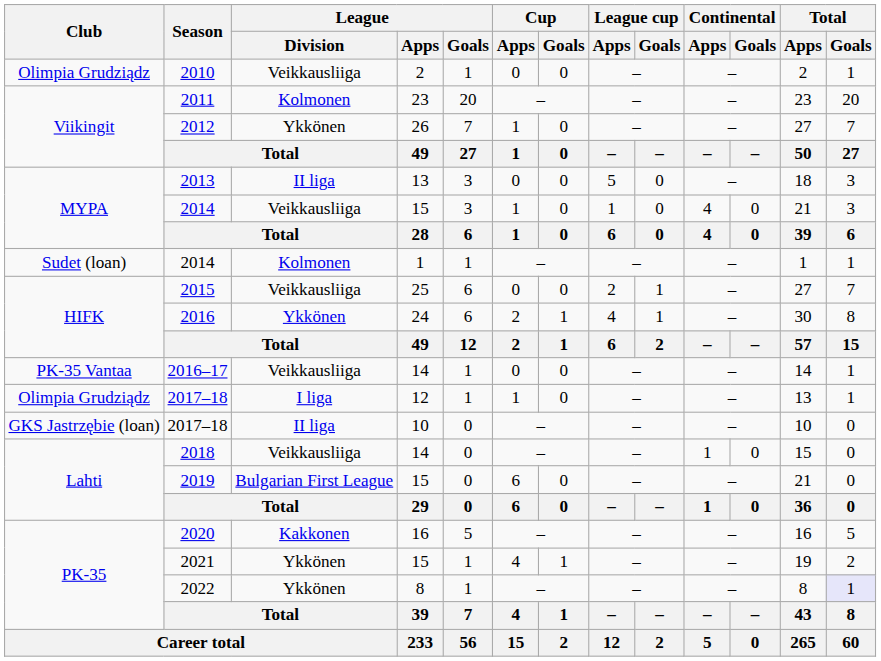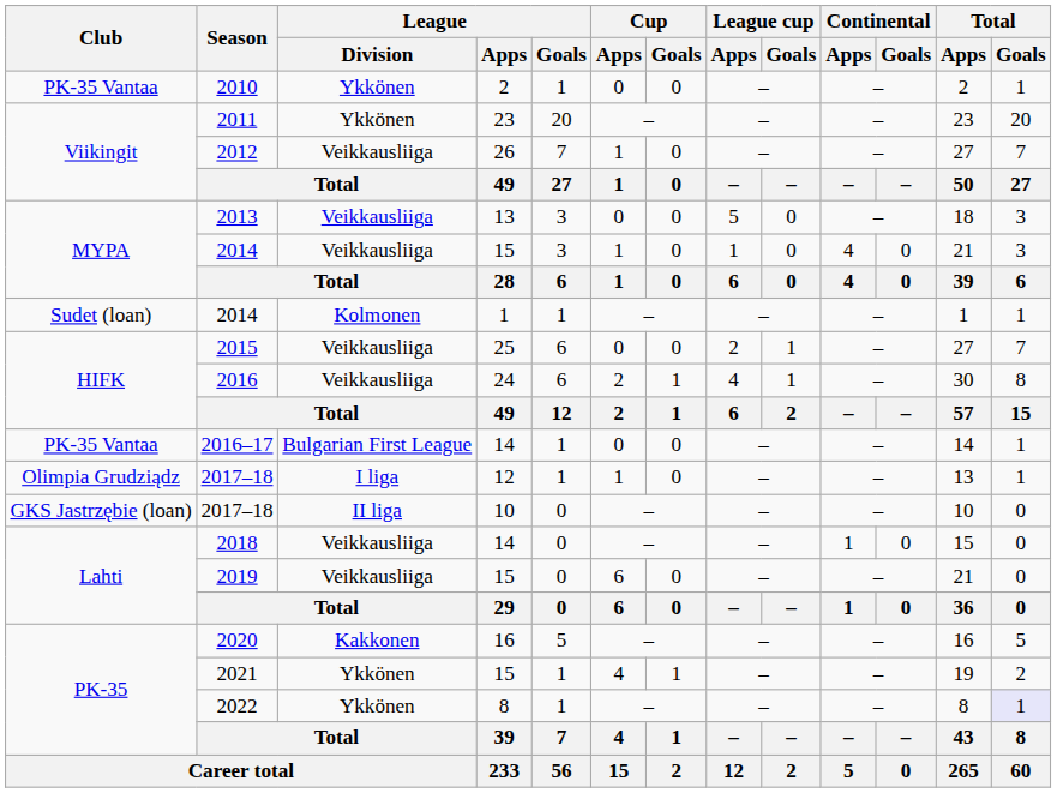 <table class="wikitable" style="text-align:center">
 <tr>
 <th rowspan="2">Club</th>
 <th rowspan="2">Season</th>
 <th colspan="3">League</th>
 <th colspan="2">Cup</th>
 <th colspan="2">League cup</th>
 <th colspan="2">Continental</th>
 <th colspan="2">Total</th>
 </tr>
 <tr>
 <th>Division</th>
 <th>Apps</th>
 <th>Goals</th>
 <th>Apps</th>
 <th>Goals</th>
 <th>Apps</th>
 <th>Goals</th>
 <th>Apps</th>
 <th>Goals</th>
 <th>Apps</th>
 <th>Goals</th>
 </tr>
 <tr>
-<td><a href='#'>Olimpia Grudziądz</a></td>
+<td rowspan="1"><a href='#'>PK-35 Vantaa</a></td>
 <td><a href='#'>2010</a></td>
-<td>Veikkausliiga</td>
+<td><a href='#'>Ykkönen</a></td>
 <td>2</td>
 <td>1</td>
 <td>0</td>
 <td>0</td>
 <td colspan="2">–</td>
 <td colspan="2">–</td>
 <td>2</td>
 <td>1</td>
 </tr>
 <tr>
 <td rowspan="3"><a href='#'>Viikingit</a></td>
 <td><a href='#'>2011</a></td>
-<td><a href='#'>Kolmonen</a></td>
+<td>Ykkönen</td>
 <td>23</td>
 <td>20</td>
 <td colspan="2">–</td>
 <td colspan="2">–</td>
 <td colspan="2">–</td>
 <td>23</td>
 <td>20</td>
 </tr>
 <tr>
 <td><a href='#'>2012</a></td>
-<td>Ykkönen</td>
+<td>Veikkausliiga</td>
 <td>26</td>
 <td>7</td>
 <td>1</td>
 <td>0</td>
 <td colspan="2">–</td>
 <td colspan="2">–</td>
 <td>27</td>
 <td>7</td>
 </tr>
 <tr>
 <th colspan="2">Total</th>
 <th>49</th>
 <th>27</th>
 <th>1</th>
 <th>0</th>
 <th>–</th>
 <th>–</th>
 <th>–</th>
 <th>–</th>
 <th>50</th>
 <th>27</th>
 </tr>
 <tr>
 <td rowspan="3"><a href='#'>MYPA</a></td>
 <td><a href='#'>2013</a></td>
-<td><a href='#'>II liga</a></td>
+<td><a href='#'>Veikkausliiga</a></td>
 <td>13</td>
 <td>3</td>
 <td>0</td>
 <td>0</td>
 <td>5</td>
 <td>0</td>
 <td colspan="2">–</td>
 <td>18</td>
 <td>3</td>
 </tr>
 <tr>
 <td><a href='#'>2014</a></td>
 <td>Veikkausliiga</td>
 <td>15</td>
 <td>3</td>
 <td>1</td>
 <td>0</td>
 <td>1</td>
 <td>0</td>
 <td>4</td>
 <td>0</td>
 <td>21</td>
 <td>3</td>
 </tr>
 <tr>
 <th colspan="2">Total</th>
 <th>28</th>
 <th>6</th>
 <th>1</th>
 <th>0</th>
 <th>6</th>
 <th>0</th>
 <th>4</th>
 <th>0</th>
 <th>39</th>
 <th>6</th>
 </tr>
 <tr>
 <td><a href='#'>Sudet</a> (loan)</td>
 <td>2014</td>
 <td><a href='#'>Kolmonen</a></td>
 <td>1</td>
 <td>1</td>
 <td colspan="2">–</td>
 <td colspan="2">–</td>
 <td colspan="2">–</td>
 <td>1</td>
 <td>1</td>
 </tr>
 <tr>
 <td rowspan="3"><a href='#'>HIFK</a></td>
 <td><a href='#'>2015</a></td>
 <td>Veikkausliiga</td>
 <td>25</td>
 <td>6</td>
 <td>0</td>
 <td>0</td>
 <td>2</td>
 <td>1</td>
 <td colspan="2">–</td>
 <td>27</td>
 <td>7</td>
 </tr>
 <tr>
 <td><a href='#'>2016</a></td>
-<td><a href='#'>Ykkönen</a></td>
+<td>Veikkausliiga</td>
 <td>24</td>
 <td>6</td>
 <td>2</td>
 <td>1</td>
 <td>4</td>
 <td>1</td>
 <td colspan="2">–</td>
 <td>30</td>
 <td>8</td>
 </tr>
 <tr>
 <th colspan="2">Total</th>
 <th>49</th>
 <th>12</th>
 <th>2</th>
 <th>1</th>
 <th>6</th>
 <th>2</th>
 <th>–</th>
 <th>–</th>
 <th>57</th>
 <th>15</th>
 </tr>
 <tr>
 <td rowspan="1"><a href='#'>PK-35 Vantaa</a></td>
 <td><a href='#'>2016–17</a></td>
-<td>Veikkausliiga</td>
+<td><a href='#'>Bulgarian First League</a></td>
 <td>14</td>
 <td>1</td>
 <td>0</td>
 <td>0</td>
 <td colspan="2">–</td>
 <td colspan="2">–</td>
 <td>14</td>
 <td>1</td>
 </tr>
 <tr>
 <td><a href='#'>Olimpia Grudziądz</a></td>
 <td><a href='#'>2017–18</a></td>
 <td><a href='#'>I liga</a></td>
 <td>12</td>
 <td>1</td>
 <td>1</td>
 <td>0</td>
 <td colspan="2">–</td>
 <td colspan="2">–</td>
 <td>13</td>
 <td>1</td>
 </tr>
 <tr>
 <td><a href='#'>GKS Jastrzębie</a> (loan)</td>
 <td>2017–18</td>
 <td><a href='#'>II liga</a></td>
 <td>10</td>
 <td>0</td>
 <td colspan="2">–</td>
 <td colspan="2">–</td>
 <td colspan="2">–</td>
 <td>10</td>
 <td>0</td>
 </tr>
 <tr>
 <td rowspan="3"><a href='#'>Lahti</a></td>
 <td><a href='#'>2018</a></td>
 <td>Veikkausliiga</td>
 <td>14</td>
 <td>0</td>
 <td colspan="2">–</td>
 <td colspan="2">–</td>
 <td>1</td>
 <td>0</td>
 <td>15</td>
 <td>0</td>
 </tr>
 <tr>
 <td><a href='#'>2019</a></td>
-<td><a href='#'>Bulgarian First League</a></td>
+<td>Veikkausliiga</td>
 <td>15</td>
 <td>0</td>
 <td>6</td>
 <td>0</td>
 <td colspan="2">–</td>
 <td colspan="2">–</td>
 <td>21</td>
 <td>0</td>
 </tr>
 <tr>
 <th colspan="2">Total</th>
 <th>29</th>
 <th>0</th>
 <th>6</th>
 <th>0</th>
 <th>–</th>
 <th>–</th>
 <th>1</th>
 <th>0</th>
 <th>36</th>
 <th>0</th>
 </tr>
 <tr>
 <td rowspan="4"><a href='#'>PK-35</a></td>
 <td><a href='#'>2020</a></td>
 <td><a href='#'>Kakkonen</a></td>
 <td>16</td>
 <td>5</td>
 <td colspan="2">–</td>
 <td colspan="2">–</td>
 <td colspan="2">–</td>
 <td>16</td>
 <td>5</td>
 </tr>
 <tr>
 <td>2021</td>
 <td>Ykkönen</td>
 <td>15</td>
 <td>1</td>
 <td>4</td>
 <td>1</td>
 <td colspan="2">–</td>
 <td colspan="2">–</td>
 <td>19</td>
 <td>2</td>
 </tr>
 <tr>
 <td>2022</td>
 <td>Ykkönen</td>
 <td>8</td>
 <td>1</td>
 <td colspan="2">–</td>
 <td colspan="2">–</td>
 <td colspan="2">–</td>
 <td>8</td>
 <td style="background: lavender;">1</td>
 </tr>
 <tr>
 <th colspan="2">Total</th>
 <th>39</th>
 <th>7</th>
 <th>4</th>
 <th>1</th>
 <th>–</th>
 <th>–</th>
 <th>–</th>
 <th>–</th>
 <th>43</th>
 <th>8</th>
 </tr>
 <tr>
 <th colspan="3">Career total</th>
 <th>233</th>
 <th>56</th>
 <th>15</th>
 <th>2</th>
 <th>12</th>
 <th>2</th>
 <th>5</th>
 <th>0</th>
 <th>265</th>
 <th>60</th>
 </tr>
 </table>
